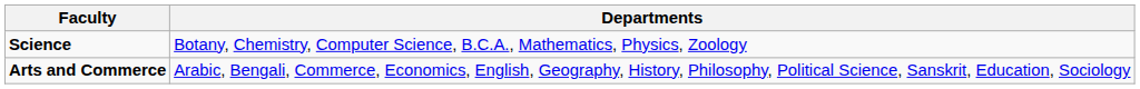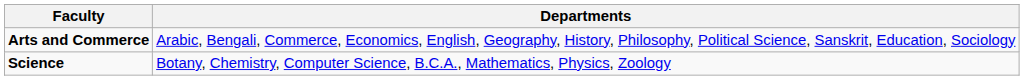 <table class="wikitable sortable">
 <tr>
 <th>Faculty</th>
 <th>Departments</th>
 </tr>
 <tr>
+<td><strong>Arts and Commerce</strong></td>
+<td><a href='#'>Arabic</a>, <a href='#'>Bengali</a>, <a href='#'>Commerce</a>, <a href='#'>Economics</a>, <a href='#'>English</a>, <a href='#'>Geography</a>, <a href='#'>History</a>, <a href='#'>Philosophy</a>, <a href='#'>Political Science</a>, <a href='#'>Sanskrit</a>, <a href='#'>Education</a>, <a href='#'>Sociology</a></td>
+</tr>
+<tr>
 <td><strong>Science</strong></td>
 <td><a href='#'>Botany</a>, <a href='#'>Chemistry</a>, <a href='#'>Computer Science</a>, <a href='#'>B.C.A.</a>, <a href='#'>Mathematics</a>, <a href='#'>Physics</a>, <a href='#'>Zoology</a></td>
 </tr>
-<tr>
-<td><strong>Arts and Commerce</strong></td>
-<td><a href='#'>Arabic</a>, <a href='#'>Bengali</a>, <a href='#'>Commerce</a>, <a href='#'>Economics</a>, <a href='#'>English</a>, <a href='#'>Geography</a>, <a href='#'>History</a>, <a href='#'>Philosophy</a>, <a href='#'>Political Science</a>, <a href='#'>Sanskrit</a>, <a href='#'>Education</a>, <a href='#'>Sociology</a></td>
-</tr>
 </table>
